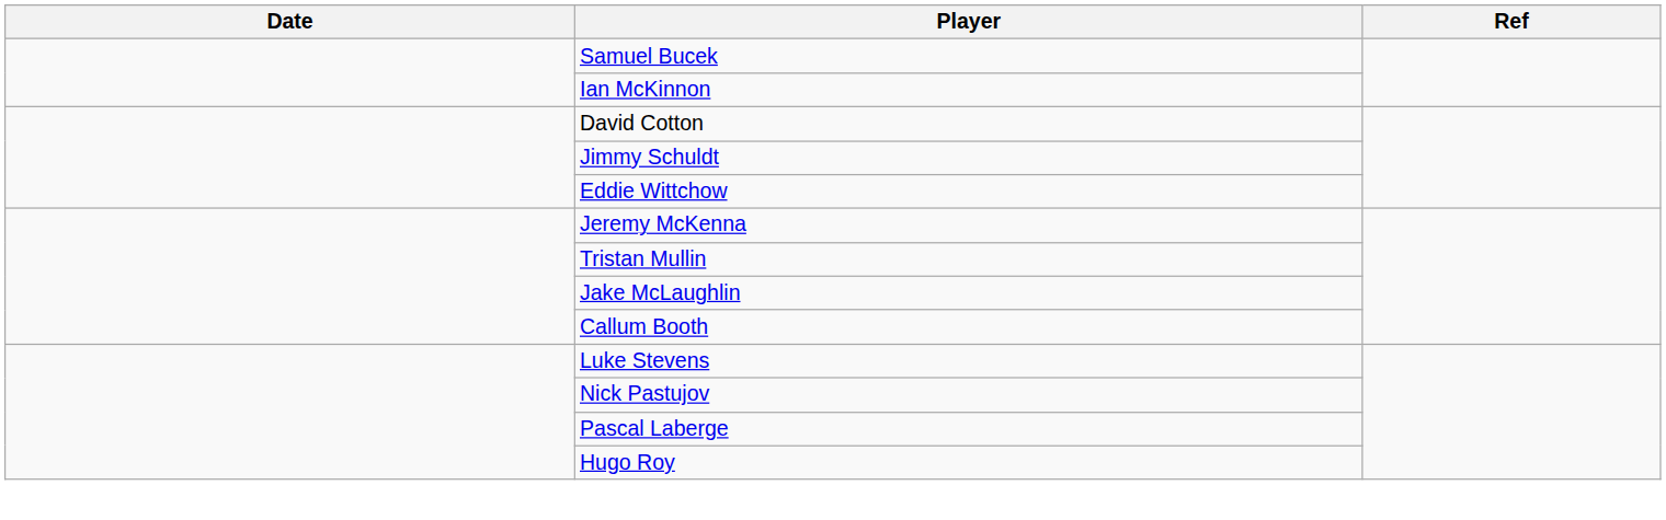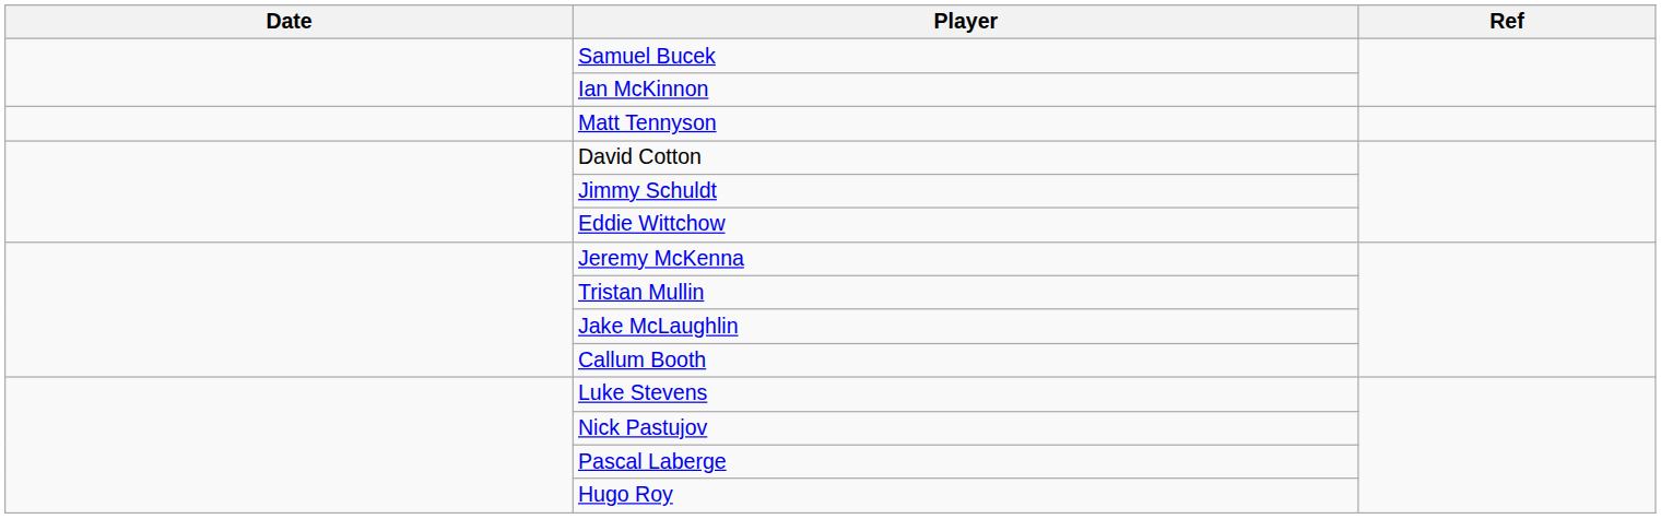 <table class="wikitable" width=98%>
 <tr bgcolor="#dddddd">
 <th style="width: 10em;">Date</th>
 <th style="width: 14em;">Player</th>
 <th style="width: 5em;">Ref</th>
 </tr>
 <tr>
 <td rowspan=2></td>
 <td><a href='#'>Samuel Bucek</a></td>
 <td rowspan=2></td>
 </tr>
 <tr>
 <td><a href='#'>Ian McKinnon</a></td>
+</tr>
+<tr>
+<td></td>
+<td><a href='#'>Matt Tennyson</a></td>
+<td></td>
 </tr>
 <tr>
 <td rowspan=3></td>
 <td>David Cotton</td>
 <td rowspan=3></td>
 </tr>
 <tr>
 <td><a href='#'>Jimmy Schuldt</a></td>
 </tr>
 <tr>
 <td><a href='#'>Eddie Wittchow</a></td>
 </tr>
 <tr>
 <td rowspan=4></td>
 <td><a href='#'>Jeremy McKenna</a></td>
 <td rowspan=4></td>
 </tr>
 <tr>
 <td><a href='#'>Tristan Mullin</a></td>
 </tr>
 <tr>
 <td><a href='#'>Jake McLaughlin</a></td>
 </tr>
 <tr>
 <td><a href='#'>Callum Booth</a></td>
 </tr>
 <tr>
 <td rowspan=4></td>
 <td><a href='#'>Luke Stevens</a></td>
 <td rowspan=4></td>
 </tr>
 <tr>
 <td><a href='#'>Nick Pastujov</a></td>
 </tr>
 <tr>
 <td><a href='#'>Pascal Laberge</a></td>
 </tr>
 <tr>
 <td><a href='#'>Hugo Roy</a></td>
 </tr>
 </table>
